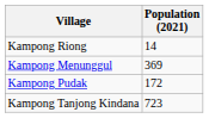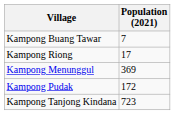 <table class="wikitable">
 <tr>
 <th>Village</th>
 <th>Population<br>(2021)</th>
 </tr>
 <tr>
+<td>Kampong Buang Tawar</td>
+<td>7</td>
+</tr>
+<tr>
 <td>Kampong Riong</td>
-<td>14</td>
+<td>17</td>
 </tr>
 <tr>
 <td><a href='#'>Kampong Menunggul</a></td>
 <td>369</td>
 </tr>
 <tr>
 <td><a href='#'>Kampong Pudak</a></td>
 <td>172</td>
 </tr>
 <tr>
 <td>Kampong Tanjong Kindana</td>
 <td>723</td>
 </tr>
 </table>
